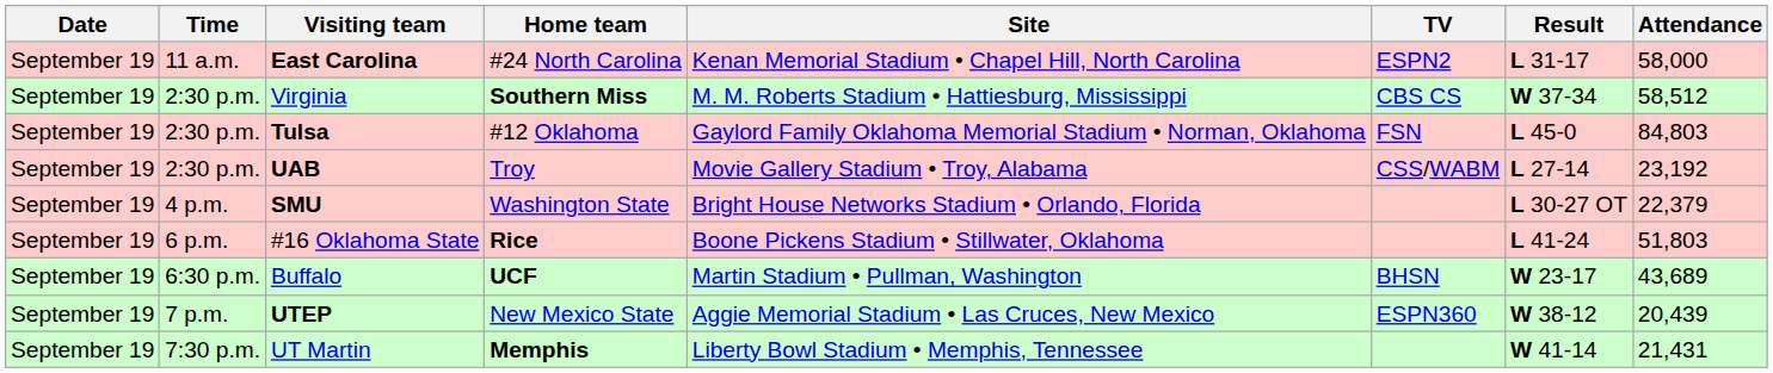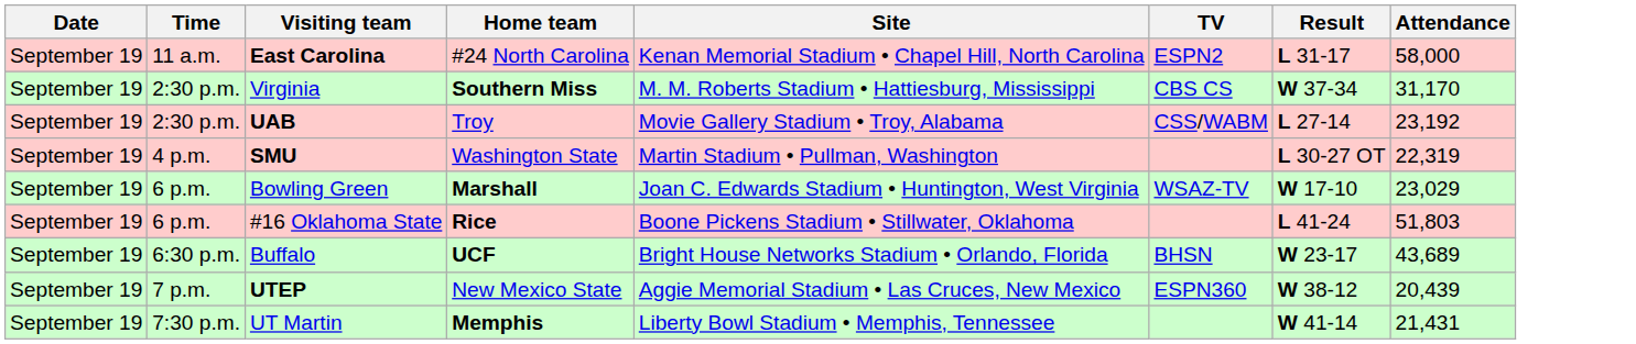 <table class="wikitable" style="font-size:95%;">
 <tr>
 <th>Date</th>
 <th>Time</th>
 <th>Visiting team</th>
 <th>Home team</th>
 <th>Site</th>
 <th>TV</th>
 <th>Result</th>
 <th>Attendance</th>
 </tr>
 <tr bgcolor=#ffcccc>
 <td>September 19</td>
 <td>11 a.m.</td>
 <td><strong>East Carolina</strong></td>
 <td>#24 <a href='#'>North Carolina</a></td>
 <td><a href='#'>Kenan Memorial Stadium</a> • <a href='#'>Chapel Hill, North Carolina</a></td>
 <td><a href='#'>ESPN2</a></td>
 <td><strong>L</strong> 31-17</td>
 <td>58,000</td>
 </tr>
 <tr bgcolor=#ccffcc>
 <td>September 19</td>
 <td>2:30 p.m.</td>
 <td><a href='#'>Virginia</a></td>
 <td><strong>Southern Miss</strong></td>
 <td><a href='#'>M. M. Roberts Stadium</a> • <a href='#'>Hattiesburg, Mississippi</a></td>
 <td><a href='#'>CBS CS</a></td>
 <td><strong>W</strong> 37-34</td>
-<td>58,512</td>
-</tr>
-<tr bgcolor=#ffcccc>
-<td>September 19</td>
-<td>2:30 p.m.</td>
-<td><strong>Tulsa</strong></td>
-<td>#12 <a href='#'>Oklahoma</a></td>
-<td><a href='#'>Gaylord Family Oklahoma Memorial Stadium</a> • <a href='#'>Norman, Oklahoma</a></td>
-<td><a href='#'>FSN</a></td>
-<td><strong>L</strong> 45-0</td>
-<td>84,803</td>
+<td>31,170</td>
 </tr>
 <tr bgcolor=#ffcccc>
 <td>September 19</td>
 <td>2:30 p.m.</td>
 <td><strong>UAB</strong></td>
 <td><a href='#'>Troy</a></td>
 <td><a href='#'>Movie Gallery Stadium</a> • <a href='#'>Troy, Alabama</a></td>
 <td><a href='#'>CSS</a>/<a href='#'>WABM</a></td>
 <td><strong>L</strong> 27-14</td>
 <td>23,192</td>
 </tr>
 <tr bgcolor=#ffcccc>
 <td>September 19</td>
 <td>4 p.m.</td>
 <td><strong>SMU</strong></td>
 <td><a href='#'>Washington State</a></td>
-<td><a href='#'>Bright House Networks Stadium</a> • <a href='#'>Orlando, Florida</a></td>
+<td><a href='#'>Martin Stadium</a> • <a href='#'>Pullman, Washington</a></td>
 <td></td>
 <td><strong>L</strong> 30-27 OT</td>
-<td>22,379</td>
+<td>22,319</td>
+</tr>
+<tr bgcolor=#ccffcc>
+<td>September 19</td>
+<td>6 p.m.</td>
+<td><a href='#'>Bowling Green</a></td>
+<td><strong>Marshall</strong></td>
+<td><a href='#'>Joan C. Edwards Stadium</a> • <a href='#'>Huntington, West Virginia</a></td>
+<td><a href='#'>WSAZ-TV</a></td>
+<td><strong>W</strong> 17-10</td>
+<td>23,029</td>
 </tr>
 <tr bgcolor=#ffcccc>
 <td>September 19</td>
 <td>6 p.m.</td>
 <td>#16 <a href='#'>Oklahoma State</a></td>
 <td><strong>Rice</strong></td>
 <td><a href='#'>Boone Pickens Stadium</a> • <a href='#'>Stillwater, Oklahoma</a></td>
 <td></td>
 <td><strong>L</strong> 41-24</td>
 <td>51,803</td>
 </tr>
 <tr bgcolor=#ccffcc>
 <td>September 19</td>
 <td>6:30 p.m.</td>
 <td><a href='#'>Buffalo</a></td>
 <td><strong>UCF</strong></td>
-<td><a href='#'>Martin Stadium</a> • <a href='#'>Pullman, Washington</a></td>
+<td><a href='#'>Bright House Networks Stadium</a> • <a href='#'>Orlando, Florida</a></td>
 <td><a href='#'>BHSN</a></td>
 <td><strong>W</strong> 23-17</td>
 <td>43,689</td>
 </tr>
 <tr bgcolor=#ccffcc>
 <td>September 19</td>
 <td>7 p.m.</td>
 <td><strong>UTEP</strong></td>
 <td><a href='#'>New Mexico State</a></td>
 <td><a href='#'>Aggie Memorial Stadium</a> • <a href='#'>Las Cruces, New Mexico</a></td>
 <td><a href='#'>ESPN360</a></td>
 <td><strong>W</strong> 38-12</td>
 <td>20,439</td>
 </tr>
 <tr bgcolor=#ccffcc>
 <td>September 19</td>
 <td>7:30 p.m.</td>
 <td><a href='#'>UT Martin</a></td>
 <td><strong>Memphis</strong></td>
 <td><a href='#'>Liberty Bowl Stadium</a> • <a href='#'>Memphis, Tennessee</a></td>
 <td></td>
 <td><strong>W</strong> 41-14</td>
 <td>21,431</td>
 </tr>
 </table>
